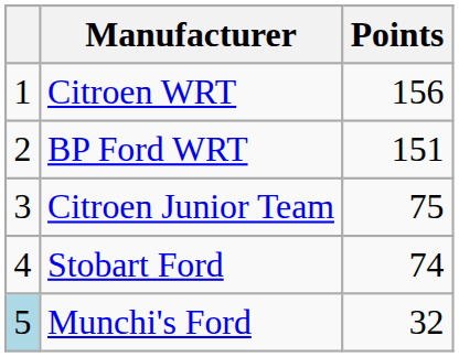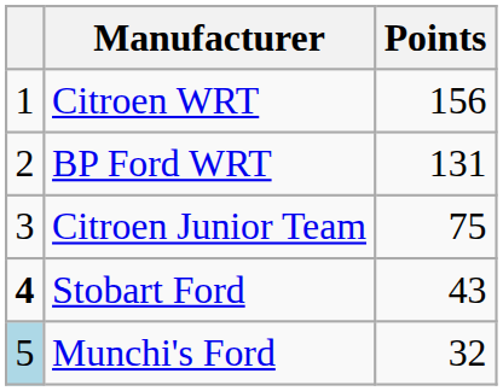 <table class="wikitable" style="font-size: 95%;">
 <tr>
 <th></th>
 <th>Manufacturer</th>
 <th>Points</th>
 </tr>
 <tr>
 <td>1</td>
 <td> <a href='#'>Citroen WRT</a></td>
 <td align="right">156</td>
 </tr>
 <tr>
 <td>2</td>
 <td> <a href='#'>BP Ford WRT</a></td>
-<td align="right">151</td>
+<td align="right">131</td>
 </tr>
 <tr>
 <td>3</td>
 <td> <a href='#'>Citroen Junior Team</a></td>
 <td align="right">75</td>
 </tr>
 <tr>
-<td>4</td>
+<td><strong>4</strong></td>
 <td> <a href='#'>Stobart Ford</a></td>
-<td align="right">74</td>
+<td align="right">43</td>
 </tr>
 <tr>
 <td style="background: lightblue;">5</td>
 <td> <a href='#'>Munchi's Ford</a></td>
 <td align="right">32</td>
 </tr>
 </table>
